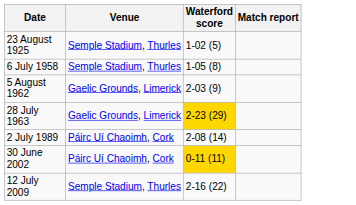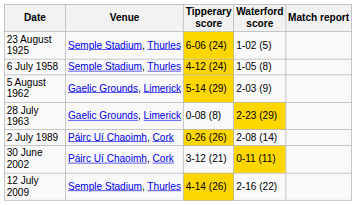 <table class="wikitable">
 <tr>
 <th width=90 style="text-align: center;">Date</th>
 <th>Venue</th>
+<th>Tipperary <br> score</th>
 <th>Waterford <br> score</th>
 <th>Match report</th>
 </tr>
 <tr>
 <td>23 August 1925</td>
 <td><a href='#'>Semple Stadium</a>, <a href='#'>Thurles</a></td>
+<td style="background-color:#FFD700">6-06 (24)</td>
 <td>1-02 (5)</td>
 <td></td>
 </tr>
 <tr>
 <td>6 July 1958</td>
 <td><a href='#'>Semple Stadium</a>, <a href='#'>Thurles</a></td>
+<td style="background-color:#FFD700">4-12 (24)</td>
 <td>1-05 (8)</td>
 <td></td>
 </tr>
 <tr>
 <td>5 August 1962</td>
 <td><a href='#'>Gaelic Grounds</a>, <a href='#'>Limerick</a></td>
+<td style="background-color:#FFD700">5-14 (29)</td>
 <td>2-03 (9)</td>
 <td></td>
 </tr>
 <tr>
 <td>28 July 1963</td>
 <td><a href='#'>Gaelic Grounds</a>, <a href='#'>Limerick</a></td>
+<td>0-08 (8)</td>
 <td style="background-color:#FFD700">2-23 (29)</td>
 <td></td>
 </tr>
 <tr>
 <td>2 July 1989</td>
 <td><a href='#'>Páirc Uí Chaoimh</a>, <a href='#'>Cork</a></td>
+<td style="background-color:#FFD700">0-26 (26)</td>
 <td>2-08 (14)</td>
 <td></td>
 </tr>
 <tr>
 <td>30 June 2002</td>
 <td><a href='#'>Páirc Uí Chaoimh</a>, <a href='#'>Cork</a></td>
+<td>3-12 (21)</td>
 <td style="background-color:#FFD700">0-11 (11)</td>
 <td></td>
 </tr>
 <tr>
 <td>12 July 2009</td>
 <td><a href='#'>Semple Stadium</a>, <a href='#'>Thurles</a></td>
+<td style="background-color:#FFD700">4-14 (26)</td>
 <td>2-16 (22)</td>
 <td></td>
 </tr>
 </table>
